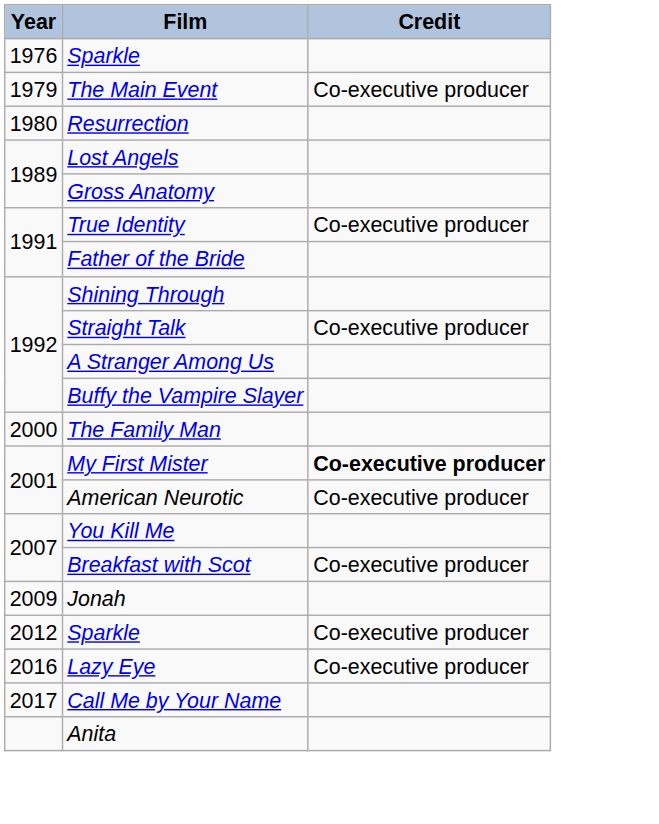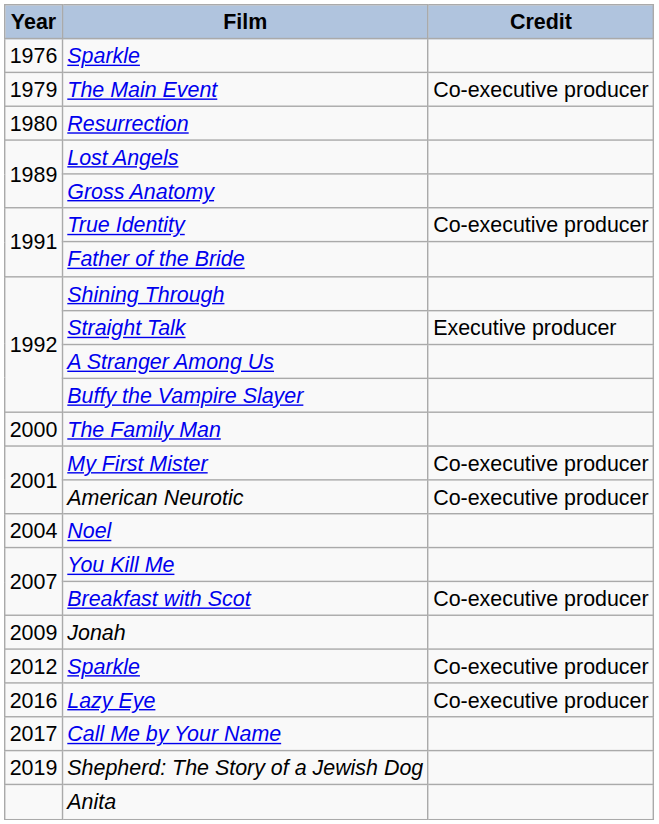 <table class="wikitable" style="font-size:95%;">
 <tr>
 <th style="background:#B0C4DE;">Year</th>
 <th style="background:#B0C4DE;">Film</th>
 <th style="background:#B0C4DE;">Credit</th>
 </tr>
 <tr>
 <td>1976</td>
 <td><em><a href='#'>Sparkle</a></em></td>
 <td></td>
 </tr>
 <tr>
 <td>1979</td>
 <td><em><a href='#'>The Main Event</a></em></td>
 <td>Co-executive producer</td>
 </tr>
 <tr>
 <td>1980</td>
 <td><em><a href='#'>Resurrection</a></em></td>
 <td></td>
 </tr>
 <tr>
 <td rowspan=2>1989</td>
 <td><em><a href='#'>Lost Angels</a></em></td>
 <td></td>
 </tr>
 <tr>
 <td><em><a href='#'>Gross Anatomy</a></em></td>
 <td></td>
 </tr>
 <tr>
 <td rowspan=2>1991</td>
 <td><em><a href='#'>True Identity</a></em></td>
 <td>Co-executive producer</td>
 </tr>
 <tr>
 <td><em><a href='#'>Father of the Bride</a></em></td>
 <td></td>
 </tr>
 <tr>
 <td rowspan=4>1992</td>
 <td><em><a href='#'>Shining Through</a></em></td>
 <td></td>
 </tr>
 <tr>
 <td><em><a href='#'>Straight Talk</a></em></td>
-<td>Co-executive producer</td>
+<td>Executive producer</td>
 </tr>
 <tr>
 <td><em><a href='#'>A Stranger Among Us</a></em></td>
 <td></td>
 </tr>
 <tr>
 <td><em><a href='#'>Buffy the Vampire Slayer</a></em></td>
 <td></td>
 </tr>
 <tr>
 <td>2000</td>
 <td><em><a href='#'>The Family Man</a></em></td>
 <td></td>
 </tr>
 <tr>
 <td rowspan=2>2001</td>
 <td><em><a href='#'>My First Mister</a></em></td>
-<td><strong>Co-executive producer</strong></td>
+<td>Co-executive producer</td>
 </tr>
 <tr>
 <td><em>American Neurotic</em></td>
 <td>Co-executive producer</td>
+</tr>
+<tr>
+<td>2004</td>
+<td><em><a href='#'>Noel</a></em></td>
+<td></td>
 </tr>
 <tr>
 <td rowspan=2>2007</td>
 <td><em><a href='#'>You Kill Me</a></em></td>
 <td></td>
 </tr>
 <tr>
 <td><em><a href='#'>Breakfast with Scot</a></em></td>
 <td>Co-executive producer</td>
 </tr>
 <tr>
 <td>2009</td>
 <td><em>Jonah</em></td>
 <td></td>
 </tr>
 <tr>
 <td>2012</td>
 <td><em><a href='#'>Sparkle</a></em></td>
 <td>Co-executive producer</td>
 </tr>
 <tr>
 <td>2016</td>
 <td><em><a href='#'>Lazy Eye</a></em></td>
 <td>Co-executive producer</td>
 </tr>
 <tr>
 <td>2017</td>
 <td><em><a href='#'>Call Me by Your Name</a></em></td>
 <td></td>
 </tr>
 <tr>
+<td>2019</td>
+<td><em>Shepherd: The Story of a Jewish Dog</em></td>
+<td></td>
+</tr>
+<tr>
 <td></td>
 <td><em>Anita</em></td>
 <td></td>
 </tr>
 </table>
